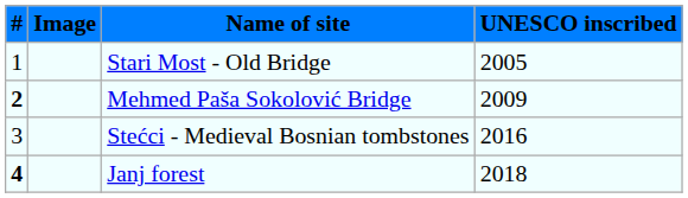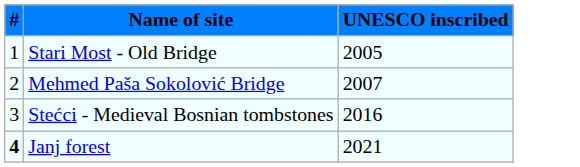 <table class="wikitable">
 <tr>
 <th style="background-color: #007FFF;">#</th>
-<th style="background-color: #007FFF;">Image</th>
 <th style="background-color: #007FFF;">Name of site</th>
 <th style="background-color: #007FFF;">UNESCO inscribed</th>
 </tr>
 <tr style="background-color: #F0FFFF" |>
 <td>1</td>
-<td></td>
 <td><a href='#'>Stari Most</a> - Old Bridge</td>
 <td>2005</td>
 </tr>
 <tr style="background-color: #F0FFFF" |>
-<td><strong>2</strong></td>
-<td></td>
+<td>2</td>
 <td><a href='#'>Mehmed Paša Sokolović Bridge</a></td>
-<td>2009</td>
+<td>2007</td>
 </tr>
 <tr style="background-color: #F0FFFF" |>
 <td>3</td>
-<td></td>
 <td><a href='#'>Stećci</a> - Medieval Bosnian tombstones</td>
 <td>2016</td>
 </tr>
 <tr style="background-color: #F0FFFF" |>
 <td><strong>4</strong></td>
-<td></td>
 <td><a href='#'>Janj forest</a></td>
-<td>2018</td>
+<td>2021</td>
 </tr>
 </table>
